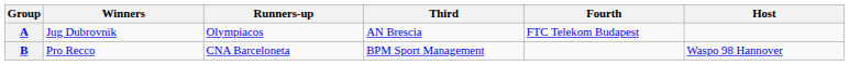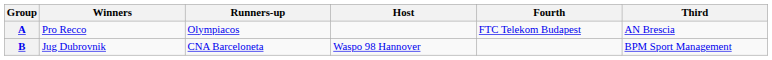 <table class="wikitable">
 <tr>
 <th>Group</th>
 <th width=210>Winners</th>
 <th width=210>Runners-up</th>
+<th width=210>Host</th>
+<th width=210>Fourth</th>
 <th width=210>Third</th>
-<th width=210>Fourth</th>
-<th width=210>Host</th>
 </tr>
 <tr>
 <th><a href='#'>A</a></th>
-<td> <a href='#'>Jug Dubrovnik</a></td>
+<td> <a href='#'>Pro Recco</a></td>
 <td> <a href='#'>Olympiacos</a></td>
+<td></td>
+<td> <a href='#'>FTC Telekom Budapest</a></td>
 <td> <a href='#'>AN Brescia</a></td>
-<td> <a href='#'>FTC Telekom Budapest</a></td>
-<td></td>
 </tr>
 <tr>
 <th><a href='#'>B</a></th>
-<td> <a href='#'>Pro Recco</a></td>
+<td> <a href='#'>Jug Dubrovnik</a></td>
 <td> <a href='#'>CNA Barceloneta</a></td>
+<td> <a href='#'>Waspo 98 Hannover</a></td>
+<td></td>
 <td> <a href='#'>BPM Sport Management</a></td>
-<td></td>
-<td> <a href='#'>Waspo 98 Hannover</a></td>
 </tr>
 </table>
